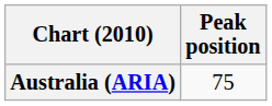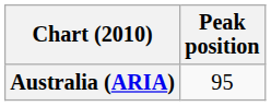 <table class="wikitable plainrowheaders">
 <tr>
 <th>Chart (2010)</th>
 <th>Peak<br>position</th>
 </tr>
 <tr>
 <th scope="row">Australia (<a href='#'>ARIA</a>)</th>
-<td align="center">75</td>
+<td align="center">95</td>
 </tr>
 </table>
